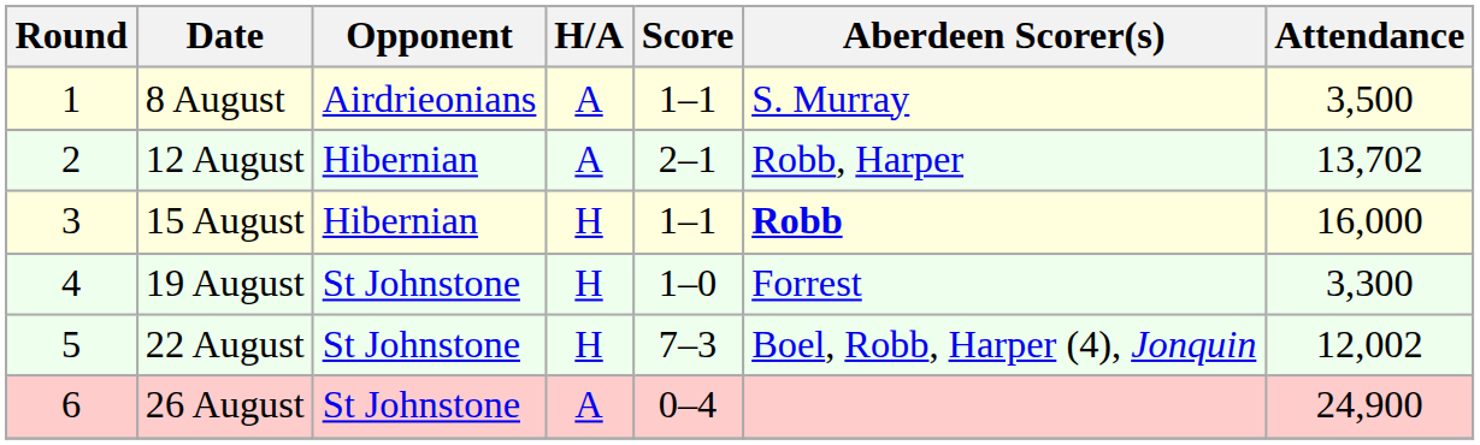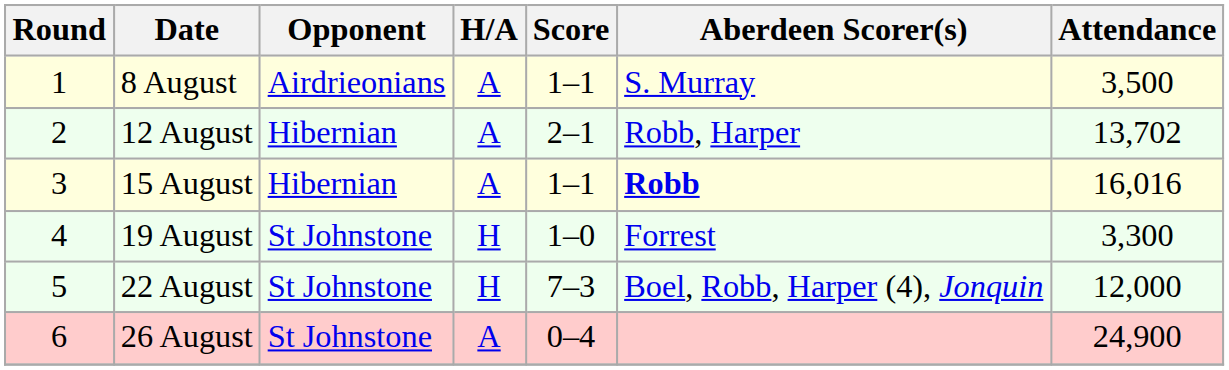 <table class="wikitable" style="text-align:center">
 <tr>
 <th>Round</th>
 <th>Date</th>
 <th>Opponent</th>
 <th>H/A</th>
 <th>Score</th>
 <th>Aberdeen Scorer(s)</th>
 <th>Attendance</th>
 </tr>
 <tr bgcolor=#FFFFDD>
 <td>1</td>
 <td align=left>8 August</td>
 <td align=left><a href='#'>Airdrieonians</a></td>
 <td><a href='#'>A</a></td>
 <td>1–1</td>
 <td align=left><a href='#'>S. Murray</a></td>
 <td>3,500</td>
 </tr>
 <tr bgcolor=#EEFFEE>
 <td>2</td>
 <td align=left>12 August</td>
 <td align=left><a href='#'>Hibernian</a></td>
 <td><a href='#'>A</a></td>
 <td>2–1</td>
 <td align=left><a href='#'>Robb</a>, <a href='#'>Harper</a></td>
 <td>13,702</td>
 </tr>
 <tr bgcolor=#FFFFDD>
 <td>3</td>
 <td align=left>15 August</td>
 <td align=left><a href='#'>Hibernian</a></td>
-<td><a href='#'>H</a></td>
+<td><a href='#'>A</a></td>
 <td>1–1</td>
 <td align=left><strong><a href='#'>Robb</a></strong></td>
-<td>16,000</td>
+<td>16,016</td>
 </tr>
 <tr bgcolor=#EEFFEE>
 <td>4</td>
 <td align=left>19 August</td>
 <td align=left><a href='#'>St Johnstone</a></td>
 <td><a href='#'>H</a></td>
 <td>1–0</td>
 <td align=left><a href='#'>Forrest</a></td>
 <td>3,300</td>
 </tr>
 <tr bgcolor=#EEFFEE>
 <td>5</td>
 <td align=left>22 August</td>
 <td align=left><a href='#'>St Johnstone</a></td>
 <td><a href='#'>H</a></td>
 <td>7–3</td>
 <td align=left><a href='#'>Boel</a>, <a href='#'>Robb</a>, <a href='#'>Harper</a> (4), <em><a href='#'>Jonquin</a></em></td>
-<td>12,002</td>
+<td>12,000</td>
 </tr>
 <tr bgcolor=#FFCCCC>
 <td>6</td>
 <td align=left>26 August</td>
 <td align=left><a href='#'>St Johnstone</a></td>
 <td><a href='#'>A</a></td>
 <td>0–4</td>
 <td align=left></td>
 <td>24,900</td>
 </tr>
 <tr>
 </tr>
 </table>
